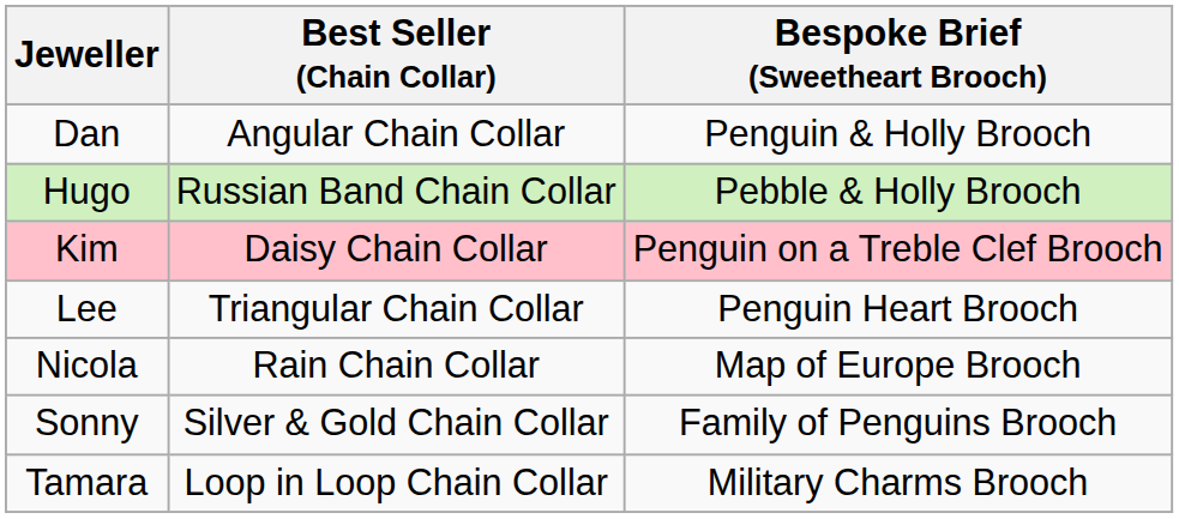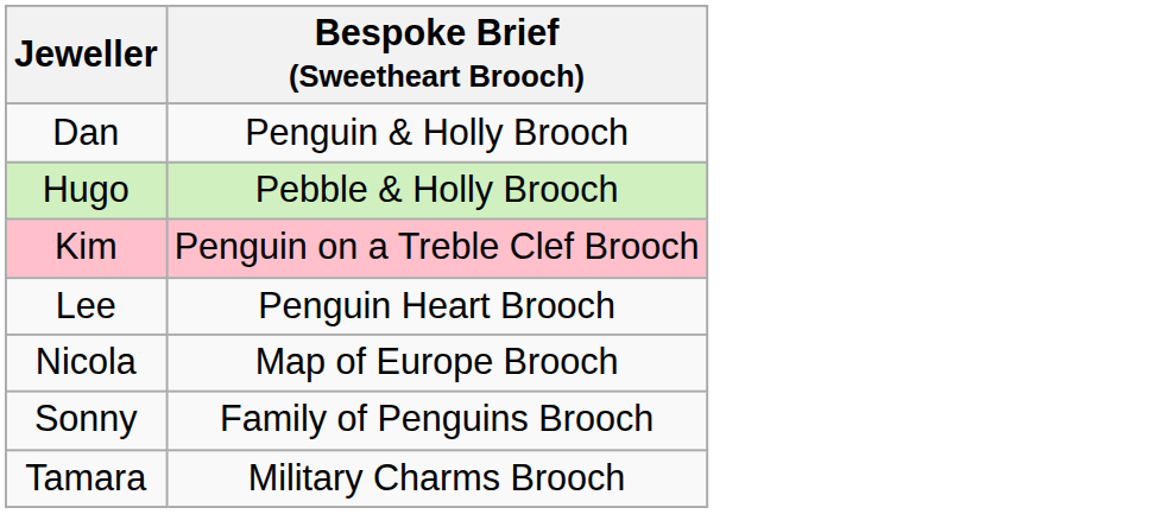 <table class="wikitable" style="text-align:center;">
 <tr>
 <th>Jeweller</th>
-<th>Best Seller<br><small>(Chain Collar)</small></th>
 <th>Bespoke Brief<br><small>(Sweetheart Brooch)</small></th>
 </tr>
 <tr>
 <td>Dan</td>
-<td>Angular Chain Collar</td>
 <td>Penguin & Holly Brooch</td>
 </tr>
 <tr style="background:#d0f0c0">
 <td>Hugo</td>
-<td>Russian Band Chain Collar</td>
 <td>Pebble & Holly Brooch</td>
 </tr>
 <tr style="background:Pink">
 <td>Kim</td>
-<td>Daisy Chain Collar</td>
 <td>Penguin on a Treble Clef Brooch</td>
 </tr>
 <tr>
 <td>Lee</td>
-<td>Triangular Chain Collar</td>
 <td>Penguin Heart Brooch</td>
 </tr>
 <tr>
 <td>Nicola</td>
-<td>Rain Chain Collar</td>
 <td>Map of Europe Brooch</td>
 </tr>
 <tr>
 <td>Sonny</td>
-<td>Silver & Gold Chain Collar</td>
 <td>Family of Penguins Brooch</td>
 </tr>
 <tr>
 <td>Tamara</td>
-<td>Loop in Loop Chain Collar</td>
 <td>Military Charms Brooch</td>
 </tr>
 </table>
